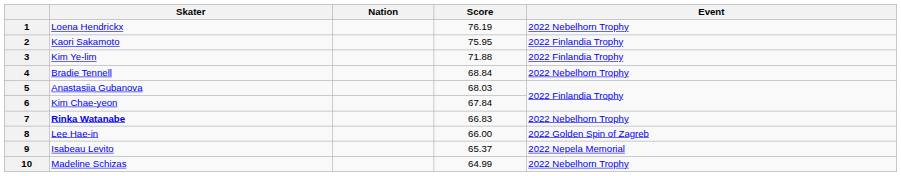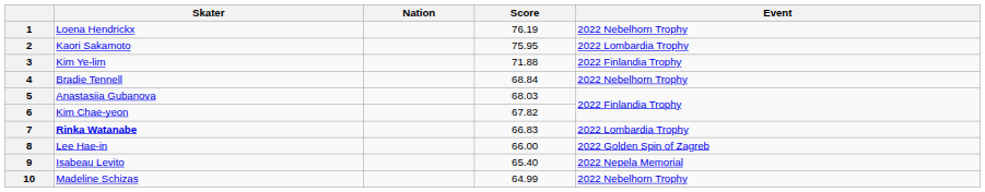 <table class="wikitable sortable" style="text-align:left; width:75%">
 <tr>
 <th scope="col"></th>
 <th scope="col">Skater</th>
 <th scope="col">Nation</th>
 <th scope="col">Score</th>
 <th scope="col">Event</th>
 </tr>
 <tr>
 <th scope="row">1</th>
 <td><a href='#'>Loena Hendrickx</a></td>
 <td></td>
 <td style="text-align:center;">76.19</td>
 <td><a href='#'>2022 Nebelhorn Trophy</a></td>
 </tr>
 <tr>
 <th scope="row">2</th>
 <td><a href='#'>Kaori Sakamoto</a></td>
 <td></td>
 <td style="text-align:center;">75.95</td>
-<td><a href='#'>2022 Finlandia Trophy</a></td>
+<td><a href='#'>2022 Lombardia Trophy</a></td>
 </tr>
 <tr>
 <th scope="row">3</th>
 <td><a href='#'>Kim Ye-lim</a></td>
 <td></td>
 <td style="text-align:center;">71.88</td>
 <td><a href='#'>2022 Finlandia Trophy</a></td>
 </tr>
 <tr>
 <th scope="row">4</th>
 <td><a href='#'>Bradie Tennell</a></td>
 <td></td>
 <td style="text-align:center;">68.84</td>
 <td><a href='#'>2022 Nebelhorn Trophy</a></td>
 </tr>
 <tr>
 <th scope="row">5</th>
 <td><a href='#'>Anastasiia Gubanova</a></td>
 <td></td>
 <td style="text-align:center;">68.03</td>
 <td rowspan="2"><a href='#'>2022 Finlandia Trophy</a></td>
 </tr>
 <tr>
 <th scope="row">6</th>
 <td><a href='#'>Kim Chae-yeon</a></td>
 <td></td>
-<td style="text-align:center;">67.84</td>
+<td style="text-align:center;">67.82</td>
 </tr>
 <tr>
 <th scope="row">7</th>
 <td><strong><a href='#'>Rinka Watanabe</a></strong></td>
 <td></td>
 <td style="text-align:center;">66.83</td>
-<td><a href='#'>2022 Nebelhorn Trophy</a></td>
+<td><a href='#'>2022 Lombardia Trophy</a></td>
 </tr>
 <tr>
 <th scope="row">8</th>
 <td><a href='#'>Lee Hae-in</a></td>
 <td></td>
 <td style="text-align:center;">66.00</td>
 <td><a href='#'>2022 Golden Spin of Zagreb</a></td>
 </tr>
 <tr>
 <th scope="row">9</th>
 <td><a href='#'>Isabeau Levito</a></td>
 <td></td>
-<td style="text-align:center;">65.37</td>
+<td style="text-align:center;">65.40</td>
 <td><a href='#'>2022 Nepela Memorial</a></td>
 </tr>
 <tr>
 <th scope="row">10</th>
 <td><a href='#'>Madeline Schizas</a></td>
 <td></td>
 <td style="text-align:center;">64.99</td>
 <td><a href='#'>2022 Nebelhorn Trophy</a></td>
 </tr>
 </table>
